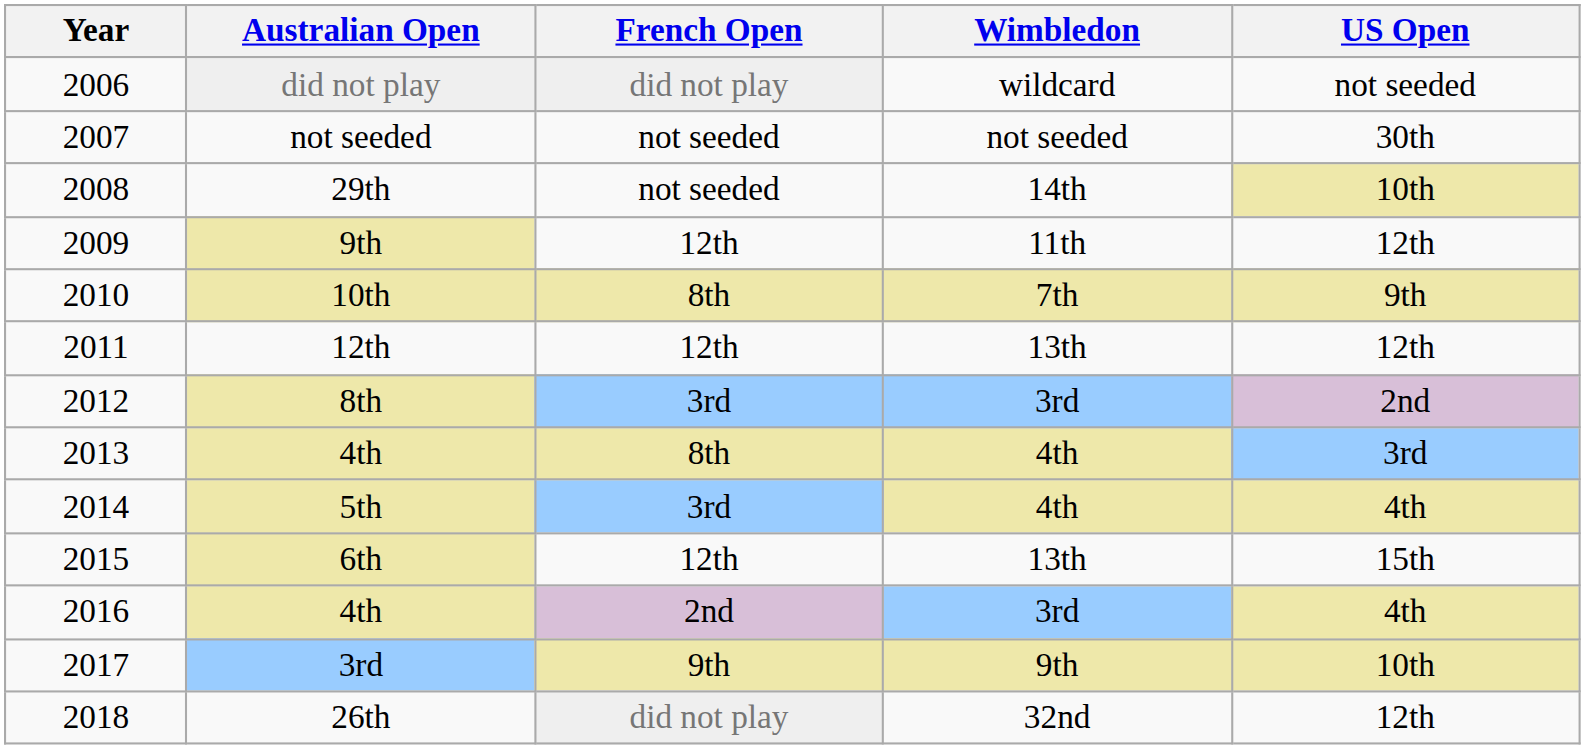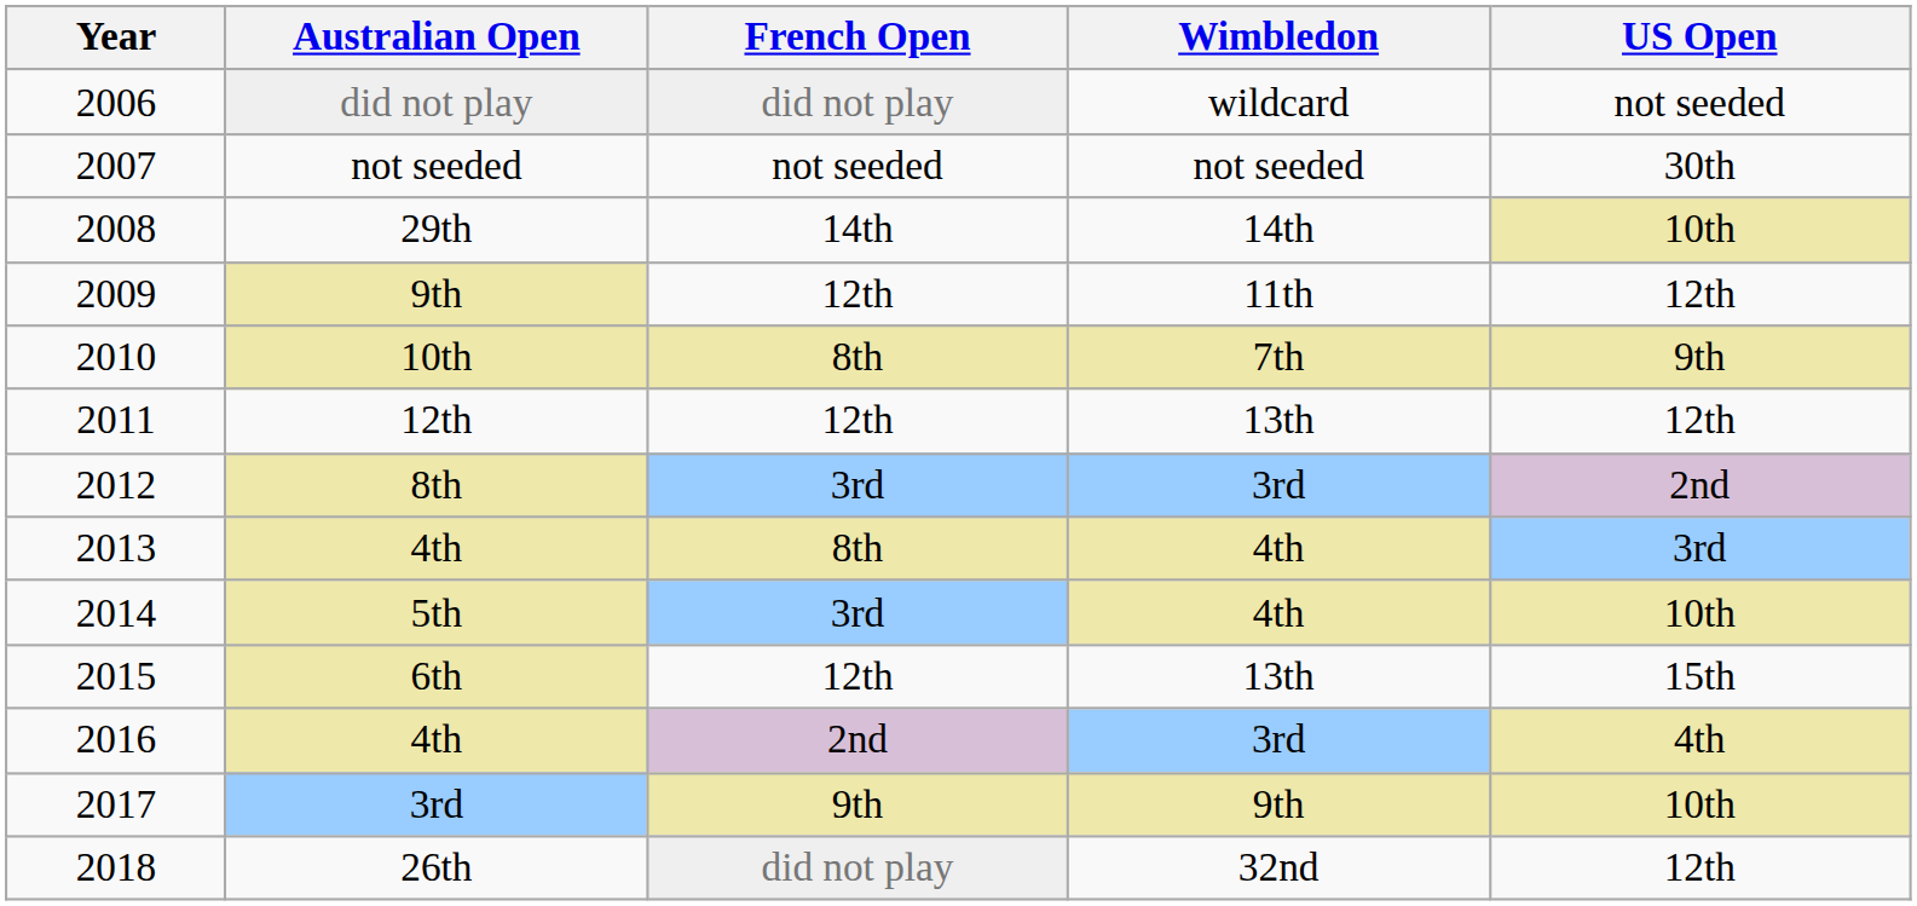 <table class="wikitable" style="text-align:center">
 <tr>
 <th width="80">Year</th>
 <th width="160"><a href='#'>Australian Open</a></th>
 <th width="160"><a href='#'>French Open</a></th>
 <th width="160"><a href='#'>Wimbledon</a></th>
 <th width="160"><a href='#'>US Open</a></th>
 </tr>
 <tr>
 <td>2006</td>
 <td style=background:#efefef;color:#767676>did not play</td>
 <td style=background:#efefef;color:#767676>did not play</td>
 <td bgcolor="">wildcard</td>
 <td bgcolor="">not seeded</td>
 </tr>
 <tr>
 <td>2007</td>
 <td bgcolor="">not seeded</td>
 <td bgcolor="">not seeded</td>
 <td bgcolor="">not seeded</td>
 <td bgcolor="">30th</td>
 </tr>
 <tr>
 <td>2008</td>
 <td bgcolor="">29th</td>
-<td bgcolor="">not seeded</td>
+<td bgcolor="">14th</td>
 <td bgcolor="">14th</td>
 <td bgcolor="eee8aa">10th</td>
 </tr>
 <tr>
 <td>2009</td>
 <td bgcolor="eee8aa">9th</td>
 <td bgcolor="">12th</td>
 <td bgcolor="">11th</td>
 <td bgcolor="">12th</td>
 </tr>
 <tr>
 <td>2010</td>
 <td bgcolor="eee8aa">10th</td>
 <td bgcolor="eee8aa">8th</td>
 <td bgcolor="eee8aa">7th</td>
 <td bgcolor="eee8aa">9th</td>
 </tr>
 <tr>
 <td>2011</td>
 <td bgcolor="">12th</td>
 <td bgcolor="">12th</td>
 <td bgcolor="">13th</td>
 <td bgcolor="">12th</td>
 </tr>
 <tr>
 <td>2012</td>
 <td bgcolor="eee8aa">8th</td>
 <td style="background:#9cf;">3rd</td>
 <td style="background:#9cf;">3rd</td>
 <td style="background:thistle;">2nd</td>
 </tr>
 <tr>
 <td>2013</td>
 <td bgcolor="eee8aa">4th</td>
 <td bgcolor="eee8aa">8th</td>
 <td bgcolor="eee8aa">4th</td>
 <td style="background:#9cf;">3rd</td>
 </tr>
 <tr>
 <td>2014</td>
 <td bgcolor="eee8aa">5th</td>
 <td style="background:#9cf;">3rd</td>
 <td bgcolor="eee8aa">4th</td>
-<td bgcolor="eee8aa">4th</td>
+<td bgcolor="eee8aa">10th</td>
 </tr>
 <tr>
 <td>2015</td>
 <td bgcolor="eee8aa">6th</td>
 <td bgcolor="">12th</td>
 <td bgcolor="">13th</td>
 <td bgcolor="">15th</td>
 </tr>
 <tr>
 <td>2016</td>
 <td bgcolor="eee8aa">4th</td>
 <td style="background:thistle;">2nd</td>
 <td style="background:#9cf;">3rd</td>
 <td style="background:#eee8aa;">4th</td>
 </tr>
 <tr>
 <td>2017</td>
 <td style="background:#9cf;">3rd</td>
 <td bgcolor="eee8aa">9th</td>
 <td bgcolor="eee8aa">9th</td>
 <td bgcolor="eee8aa">10th</td>
 </tr>
 <tr>
 <td>2018</td>
 <td bgcolor="">26th</td>
 <td style=background:#efefef;color:#767676>did not play</td>
 <td bgcolor="">32nd</td>
 <td bgcolor="">12th</td>
 </tr>
 </table>
